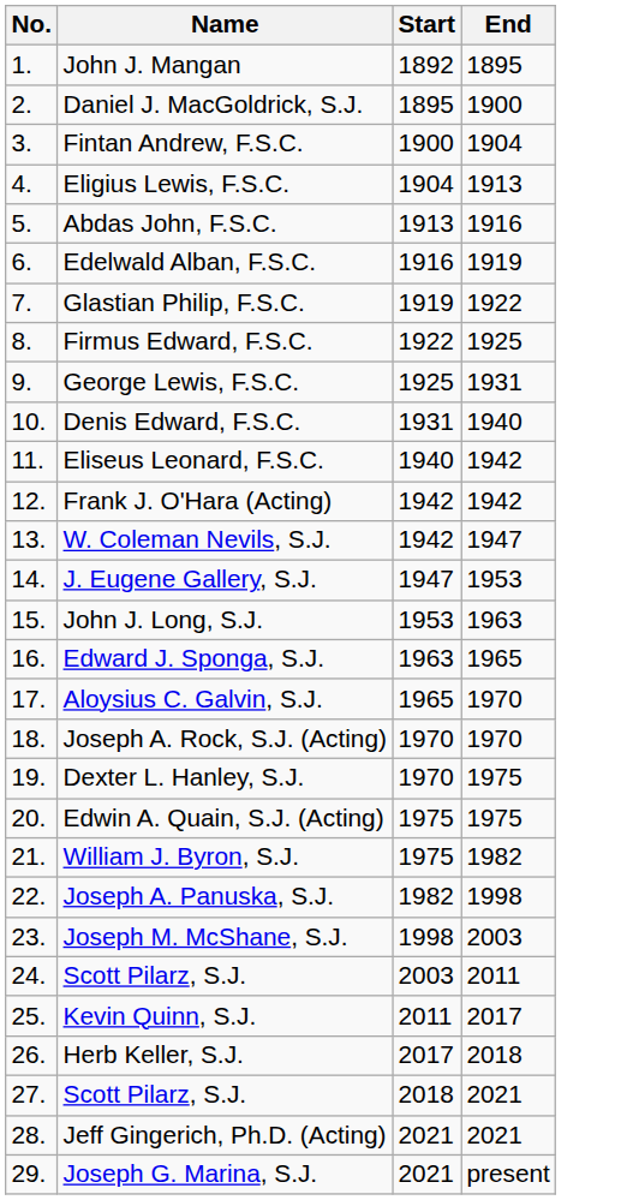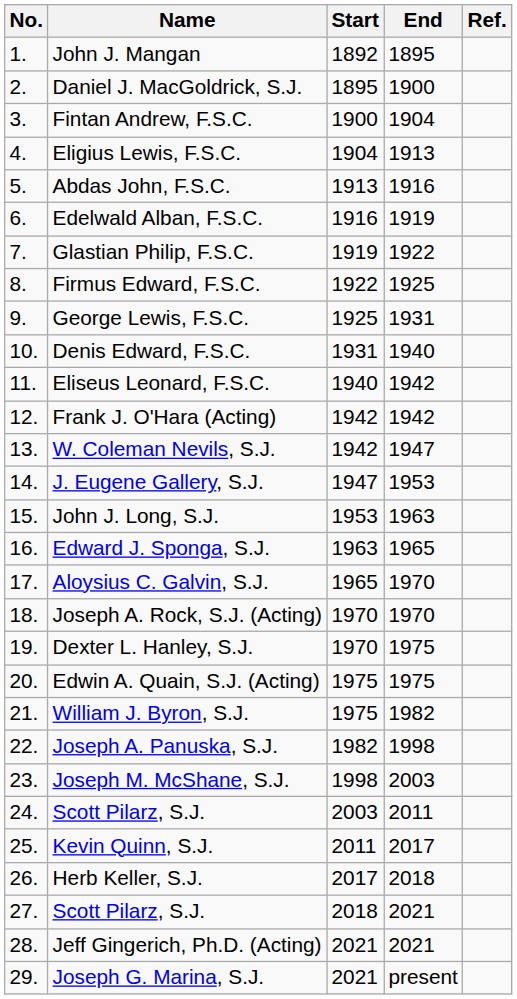 <table class="wikitable sortable">
 <tr>
 <th>No.</th>
 <th>Name</th>
 <th>Start</th>
 <th>End</th>
+<th>Ref.</th>
 </tr>
 <tr>
 <td>1.</td>
 <td>John J. Mangan</td>
 <td>1892</td>
 <td>1895</td>
+<td></td>
 </tr>
 <tr>
 <td>2.</td>
 <td>Daniel J. MacGoldrick, S.J.</td>
 <td>1895</td>
 <td>1900</td>
+<td></td>
 </tr>
 <tr>
 <td>3.</td>
 <td>Fintan Andrew, F.S.C.</td>
 <td>1900</td>
 <td>1904</td>
+<td></td>
 </tr>
 <tr>
 <td>4.</td>
 <td>Eligius Lewis, F.S.C.</td>
 <td>1904</td>
 <td>1913</td>
+<td></td>
 </tr>
 <tr>
 <td>5.</td>
 <td>Abdas John, F.S.C.</td>
 <td>1913</td>
 <td>1916</td>
+<td></td>
 </tr>
 <tr>
 <td>6.</td>
 <td>Edelwald Alban, F.S.C.</td>
 <td>1916</td>
 <td>1919</td>
+<td></td>
 </tr>
 <tr>
 <td>7.</td>
 <td>Glastian Philip, F.S.C.</td>
 <td>1919</td>
 <td>1922</td>
+<td></td>
 </tr>
 <tr>
 <td>8.</td>
 <td>Firmus Edward, F.S.C.</td>
 <td>1922</td>
 <td>1925</td>
+<td></td>
 </tr>
 <tr>
 <td>9.</td>
 <td>George Lewis, F.S.C.</td>
 <td>1925</td>
 <td>1931</td>
+<td></td>
 </tr>
 <tr>
 <td>10.</td>
 <td>Denis Edward, F.S.C.</td>
 <td>1931</td>
 <td>1940</td>
+<td></td>
 </tr>
 <tr>
 <td>11.</td>
 <td>Eliseus Leonard, F.S.C.</td>
 <td>1940</td>
 <td>1942</td>
+<td></td>
 </tr>
 <tr>
 <td>12.</td>
 <td>Frank J. O'Hara (Acting)</td>
 <td>1942</td>
 <td>1942</td>
+<td></td>
 </tr>
 <tr>
 <td>13.</td>
 <td><a href='#'>W. Coleman Nevils</a>, S.J.</td>
 <td>1942</td>
 <td>1947</td>
+<td></td>
 </tr>
 <tr>
 <td>14.</td>
 <td><a href='#'>J. Eugene Gallery</a>, S.J.</td>
 <td>1947</td>
 <td>1953</td>
+<td></td>
 </tr>
 <tr>
 <td>15.</td>
 <td>John J. Long, S.J.</td>
 <td>1953</td>
 <td>1963</td>
+<td></td>
 </tr>
 <tr>
 <td>16.</td>
 <td><a href='#'>Edward J. Sponga</a>, S.J.</td>
 <td>1963</td>
 <td>1965</td>
+<td></td>
 </tr>
 <tr>
 <td>17.</td>
 <td><a href='#'>Aloysius C. Galvin</a>, S.J.</td>
 <td>1965</td>
 <td>1970</td>
+<td></td>
 </tr>
 <tr>
 <td>18.</td>
 <td>Joseph A. Rock, S.J. (Acting)</td>
 <td>1970</td>
 <td>1970</td>
+<td></td>
 </tr>
 <tr>
 <td>19.</td>
 <td>Dexter L. Hanley, S.J.</td>
 <td>1970</td>
 <td>1975</td>
+<td></td>
 </tr>
 <tr>
 <td>20.</td>
 <td>Edwin A. Quain, S.J. (Acting)</td>
 <td>1975</td>
 <td>1975</td>
+<td></td>
 </tr>
 <tr>
 <td>21.</td>
 <td><a href='#'>William J. Byron</a>, S.J.</td>
 <td>1975</td>
 <td>1982</td>
+<td></td>
 </tr>
 <tr>
 <td>22.</td>
 <td><a href='#'>Joseph A. Panuska</a>, S.J.</td>
 <td>1982</td>
 <td>1998</td>
+<td></td>
 </tr>
 <tr>
 <td>23.</td>
 <td><a href='#'>Joseph M. McShane</a>, S.J.</td>
 <td>1998</td>
 <td>2003</td>
+<td></td>
 </tr>
 <tr>
 <td>24.</td>
 <td><a href='#'>Scott Pilarz</a>, S.J.</td>
 <td>2003</td>
 <td>2011</td>
+<td></td>
 </tr>
 <tr>
 <td>25.</td>
 <td><a href='#'>Kevin Quinn</a>, S.J.</td>
 <td>2011</td>
 <td>2017</td>
+<td></td>
 </tr>
 <tr>
 <td>26.</td>
 <td>Herb Keller, S.J.</td>
 <td>2017</td>
 <td>2018</td>
+<td></td>
 </tr>
 <tr>
 <td>27.</td>
 <td><a href='#'>Scott Pilarz</a>, S.J.</td>
 <td>2018</td>
 <td>2021</td>
+<td></td>
 </tr>
 <tr>
 <td>28.</td>
 <td>Jeff Gingerich, Ph.D. (Acting)</td>
 <td>2021</td>
 <td>2021</td>
+<td></td>
 </tr>
 <tr>
 <td>29.</td>
 <td><a href='#'>Joseph G. Marina</a>, S.J.</td>
 <td>2021</td>
 <td>present</td>
+<td></td>
 </tr>
 </table>
